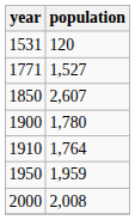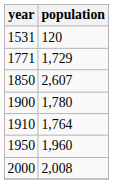 <table class="wikitable">
 <tr>
 <th>year</th>
 <th>population</th>
 </tr>
 <tr>
 <td>1531</td>
 <td>120</td>
 </tr>
 <tr>
 <td>1771</td>
-<td>1,527</td>
+<td>1,729</td>
 </tr>
 <tr>
 <td>1850</td>
 <td>2,607</td>
 </tr>
 <tr>
 <td>1900</td>
 <td>1,780</td>
 </tr>
 <tr>
 <td>1910</td>
 <td>1,764</td>
 </tr>
 <tr>
 <td>1950</td>
-<td>1,959</td>
+<td>1,960</td>
 </tr>
 <tr>
 <td>2000</td>
 <td>2,008</td>
 </tr>
 <tr>
 </tr>
 </table>
